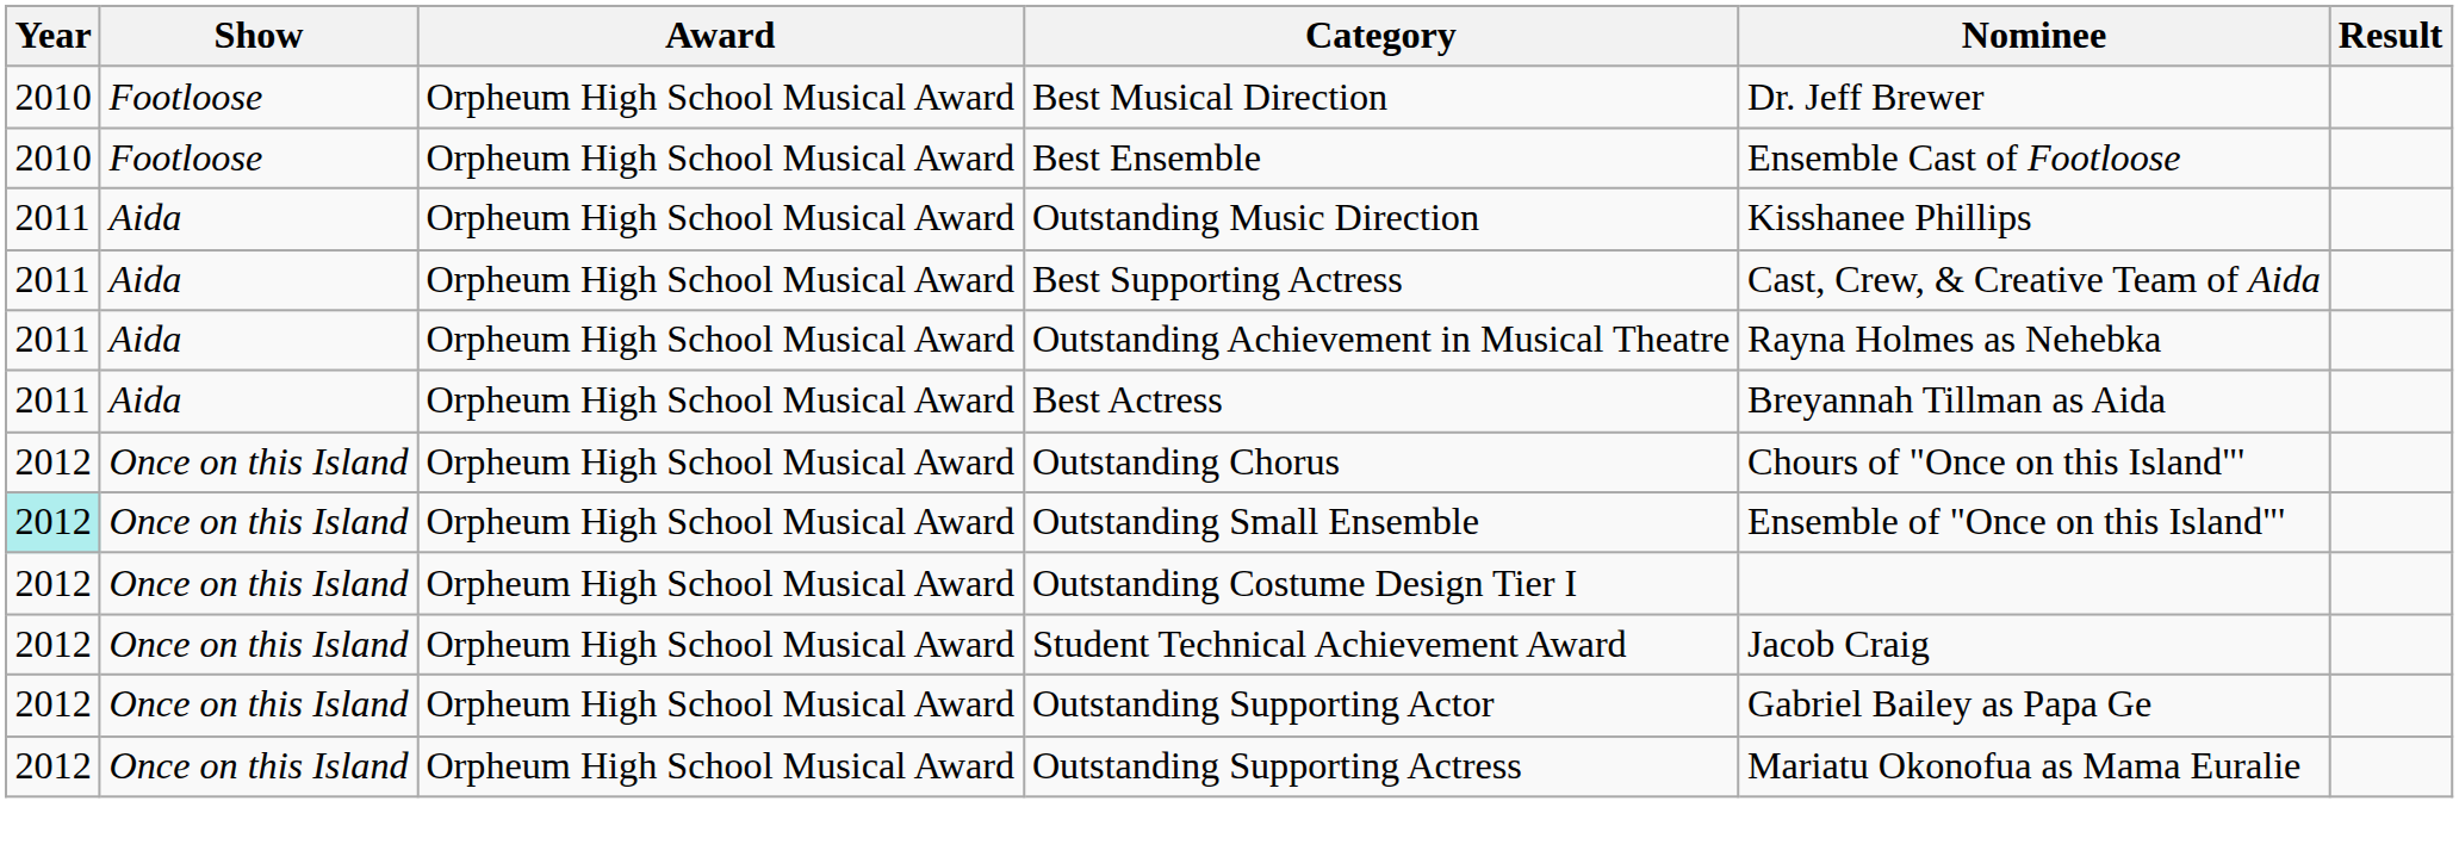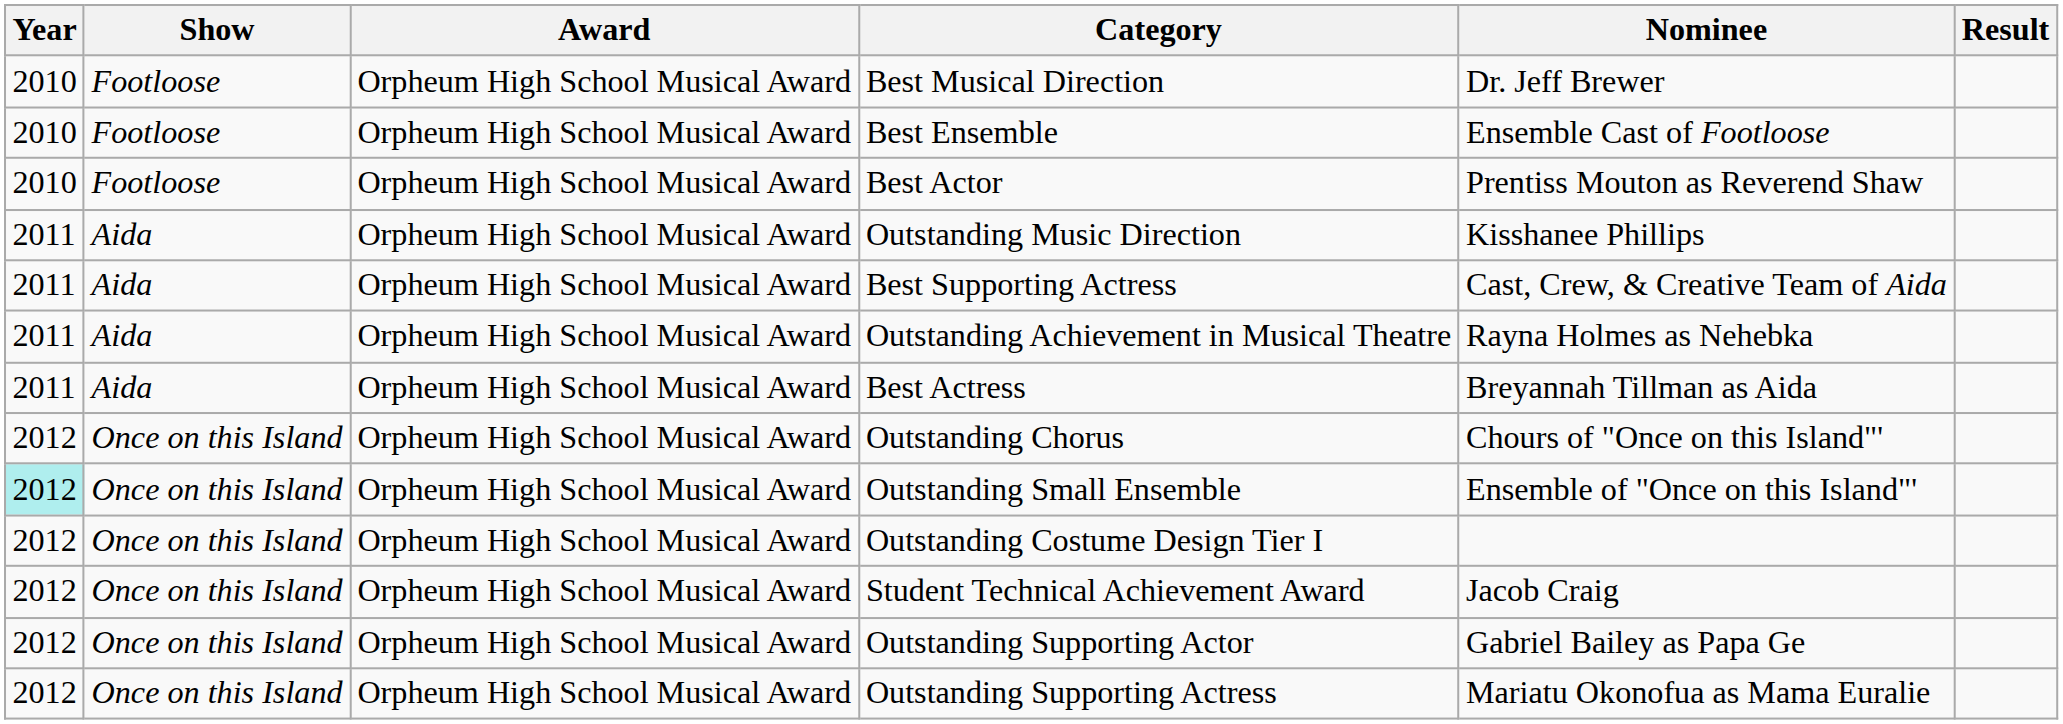 <table class="wikitable">
 <tr>
 <th>Year</th>
 <th>Show</th>
 <th>Award</th>
 <th>Category</th>
 <th>Nominee</th>
 <th>Result</th>
 </tr>
 <tr>
 <td>2010</td>
 <td><em>Footloose</em></td>
 <td>Orpheum High School Musical Award</td>
 <td>Best Musical Direction</td>
 <td>Dr. Jeff Brewer</td>
 <td></td>
 </tr>
 <tr>
 <td>2010</td>
 <td><em>Footloose</em></td>
 <td>Orpheum High School Musical Award</td>
 <td>Best Ensemble</td>
 <td>Ensemble Cast of <em>Footloose</em></td>
+<td></td>
+</tr>
+<tr>
+<td>2010</td>
+<td><em>Footloose</em></td>
+<td>Orpheum High School Musical Award</td>
+<td>Best Actor</td>
+<td>Prentiss Mouton as Reverend Shaw</td>
 <td></td>
 </tr>
 <tr>
 <td>2011</td>
 <td><em>Aida</em></td>
 <td>Orpheum High School Musical Award</td>
 <td>Outstanding Music Direction</td>
 <td>Kisshanee Phillips</td>
 <td></td>
 </tr>
 <tr>
 <td>2011</td>
 <td><em>Aida</em></td>
 <td>Orpheum High School Musical Award</td>
 <td>Best Supporting Actress</td>
 <td>Cast, Crew, & Creative Team of <em>Aida</em></td>
 <td></td>
 </tr>
 <tr>
 <td>2011</td>
 <td><em>Aida</em></td>
 <td>Orpheum High School Musical Award</td>
 <td>Outstanding Achievement in Musical Theatre</td>
 <td>Rayna Holmes as Nehebka</td>
 <td></td>
 </tr>
 <tr>
 <td>2011</td>
 <td><em>Aida</em></td>
 <td>Orpheum High School Musical Award</td>
 <td>Best Actress</td>
 <td>Breyannah Tillman as Aida</td>
 <td></td>
 </tr>
 <tr>
 <td>2012</td>
 <td><em>Once on this Island</em></td>
 <td>Orpheum High School Musical Award</td>
 <td>Outstanding Chorus</td>
 <td>Chours of "Once on this Island"'</td>
 <td></td>
 </tr>
 <tr>
 <td style="background: paleturquoise;">2012</td>
 <td><em>Once on this Island</em></td>
 <td>Orpheum High School Musical Award</td>
 <td>Outstanding Small Ensemble</td>
 <td>Ensemble of "Once on this Island"'</td>
 <td></td>
 </tr>
 <tr>
 <td>2012</td>
 <td><em>Once on this Island</em></td>
 <td>Orpheum High School Musical Award</td>
 <td>Outstanding Costume Design Tier I</td>
 <td></td>
 <td></td>
 </tr>
 <tr>
 <td>2012</td>
 <td><em>Once on this Island</em></td>
 <td>Orpheum High School Musical Award</td>
 <td>Student Technical Achievement Award</td>
 <td>Jacob Craig</td>
 <td></td>
 </tr>
 <tr>
 <td>2012</td>
 <td><em>Once on this Island</em></td>
 <td>Orpheum High School Musical Award</td>
 <td>Outstanding Supporting Actor</td>
 <td>Gabriel Bailey as Papa Ge</td>
 <td></td>
 </tr>
 <tr>
 <td>2012</td>
 <td><em>Once on this Island</em></td>
 <td>Orpheum High School Musical Award</td>
 <td>Outstanding Supporting Actress</td>
 <td>Mariatu Okonofua as Mama Euralie</td>
 <td></td>
 </tr>
 </table>
